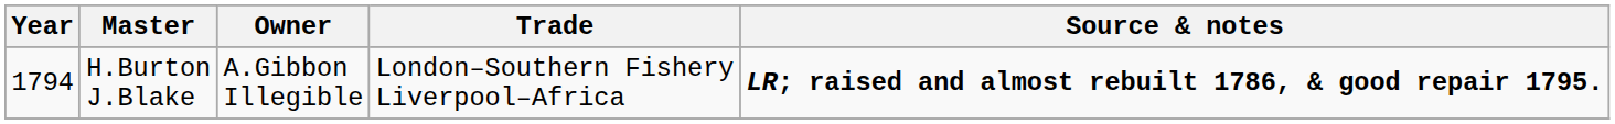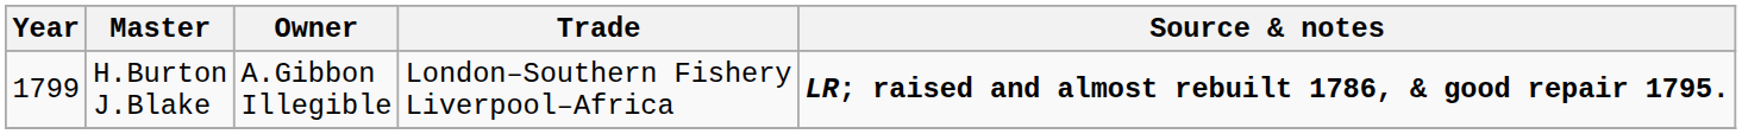 <table class=" wikitable">
 <tr>
 <th>Year</th>
 <th>Master</th>
 <th>Owner</th>
 <th>Trade</th>
 <th>Source & notes</th>
 </tr>
 <tr>
-<td>1794</td>
+<td>1799</td>
 <td>H.Burton<br>J.Blake</td>
 <td>A.Gibbon<br>Illegible</td>
 <td>London–Southern Fishery<br>Liverpool–Africa</td>
 <td><strong><em>LR</em>; raised and almost rebuilt 1786, & good repair 1795.</strong></td>
 </tr>
 <tr>
 </tr>
 </table>
